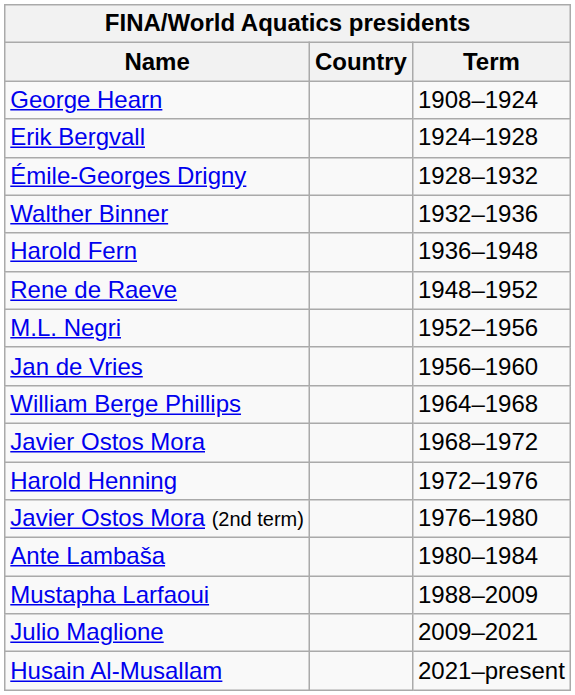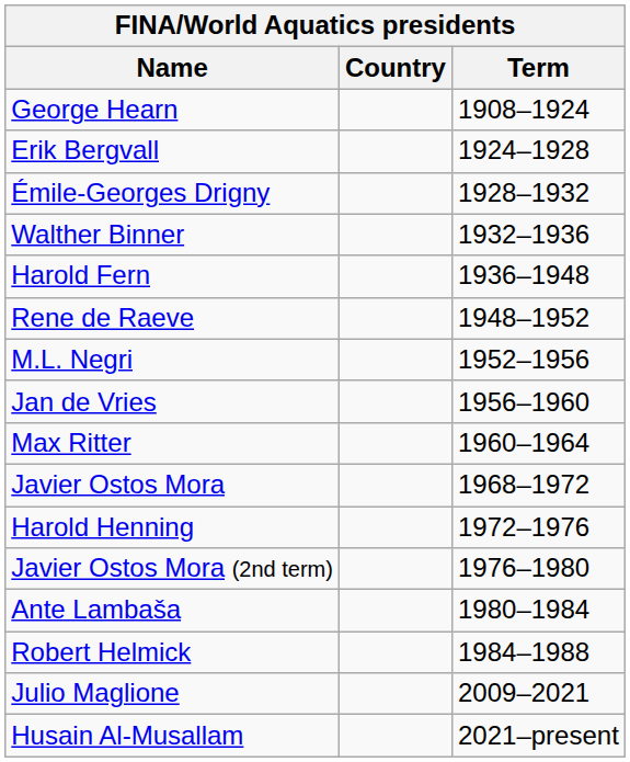 <table class="wikitable">
 <tr>
 <th colspan="3"><strong>FINA/World Aquatics presidents</strong></th>
 </tr>
 <tr>
 <th><strong>Name</strong></th>
 <th><strong>Country</strong></th>
 <th><strong>Term</strong></th>
 </tr>
 <tr>
 <td><a href='#'>George Hearn</a></td>
 <td></td>
 <td>1908–1924</td>
 </tr>
 <tr>
 <td><a href='#'>Erik Bergvall</a></td>
 <td></td>
 <td>1924–1928</td>
 </tr>
 <tr>
 <td><a href='#'>Émile-Georges Drigny</a></td>
 <td></td>
 <td>1928–1932</td>
 </tr>
 <tr>
 <td><a href='#'>Walther Binner</a></td>
 <td></td>
 <td>1932–1936</td>
 </tr>
 <tr>
 <td><a href='#'>Harold Fern</a></td>
 <td></td>
 <td>1936–1948</td>
 </tr>
 <tr>
 <td><a href='#'>Rene de Raeve</a></td>
 <td></td>
 <td>1948–1952</td>
 </tr>
 <tr>
 <td><a href='#'>M.L. Negri</a></td>
 <td></td>
 <td>1952–1956</td>
 </tr>
 <tr>
 <td><a href='#'>Jan de Vries</a></td>
 <td></td>
 <td>1956–1960</td>
 </tr>
 <tr>
-<td><a href='#'>William Berge Phillips</a></td>
+<td><a href='#'>Max Ritter</a></td>
 <td></td>
-<td>1964–1968</td>
+<td>1960–1964</td>
 </tr>
 <tr>
 <td><a href='#'>Javier Ostos Mora</a></td>
 <td></td>
 <td>1968–1972</td>
 </tr>
 <tr>
 <td><a href='#'>Harold Henning</a></td>
 <td></td>
 <td>1972–1976</td>
 </tr>
 <tr>
 <td><a href='#'>Javier Ostos Mora</a> <small>(2nd term)</small></td>
 <td></td>
 <td>1976–1980</td>
 </tr>
 <tr>
 <td><a href='#'>Ante Lambaša</a></td>
 <td></td>
 <td>1980–1984</td>
 </tr>
 <tr>
-<td><a href='#'>Mustapha Larfaoui</a></td>
+<td><a href='#'>Robert Helmick</a></td>
 <td></td>
-<td>1988–2009</td>
+<td>1984–1988</td>
 </tr>
 <tr>
 <td><a href='#'>Julio Maglione</a></td>
 <td></td>
 <td>2009–2021</td>
 </tr>
 <tr>
 <td><a href='#'>Husain Al-Musallam</a></td>
 <td></td>
 <td>2021–present</td>
 </tr>
 </table>
